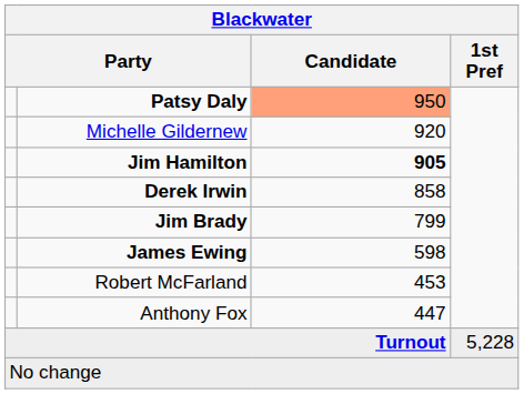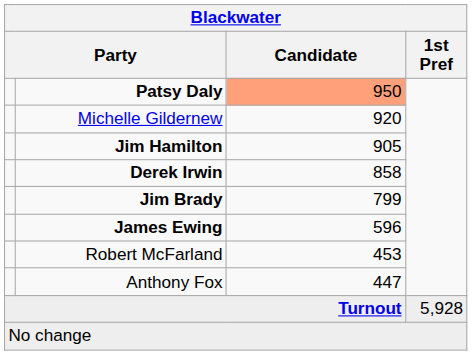 <table class="wikitable">
 <tr>
 <th colspan="4" align="center"><a href='#'>Blackwater</a></th>
 </tr>
 <tr>
 <th colspan="2" align="center" width=200>Party</th>
 <th width=160>Candidate</th>
 <th width=50>1st Pref</th>
 </tr>
 <tr>
 <td></td>
 <td align="right"><strong>Patsy Daly</strong></td>
 <td align="right" style="background: lightsalmon;">950</td>
 </tr>
 <tr>
 <td></td>
 <td align="right"><a href='#'>Michelle Gildernew</a></td>
 <td align="right">920</td>
 </tr>
 <tr>
 <td></td>
 <td align="right"><strong>Jim Hamilton</strong></td>
-<td align="right"><strong>905</strong></td>
+<td align="right">905</td>
 </tr>
 <tr>
 <td></td>
 <td align="right"><strong>Derek Irwin</strong></td>
 <td align="right">858</td>
 </tr>
 <tr>
 <td></td>
 <td align="right"><strong>Jim Brady</strong></td>
 <td align="right">799</td>
 </tr>
 <tr>
 <td></td>
 <td align="right"><strong>James Ewing</strong></td>
-<td align="right">598</td>
+<td align="right">596</td>
 </tr>
 <tr>
 <td></td>
 <td align="right">Robert McFarland</td>
 <td align="right">453</td>
 </tr>
 <tr>
 <td></td>
 <td align="right">Anthony Fox</td>
 <td align="right">447</td>
 </tr>
 <tr bgcolor="EEEEEE">
 <td colspan=3 align="right"><strong><a href='#'>Turnout</a></strong></td>
-<td align="right">5,228</td>
+<td align="right">5,928</td>
 </tr>
 <tr>
 <td colspan=4 bgcolor="EEEEEE">No change</td>
 </tr>
 </table>
